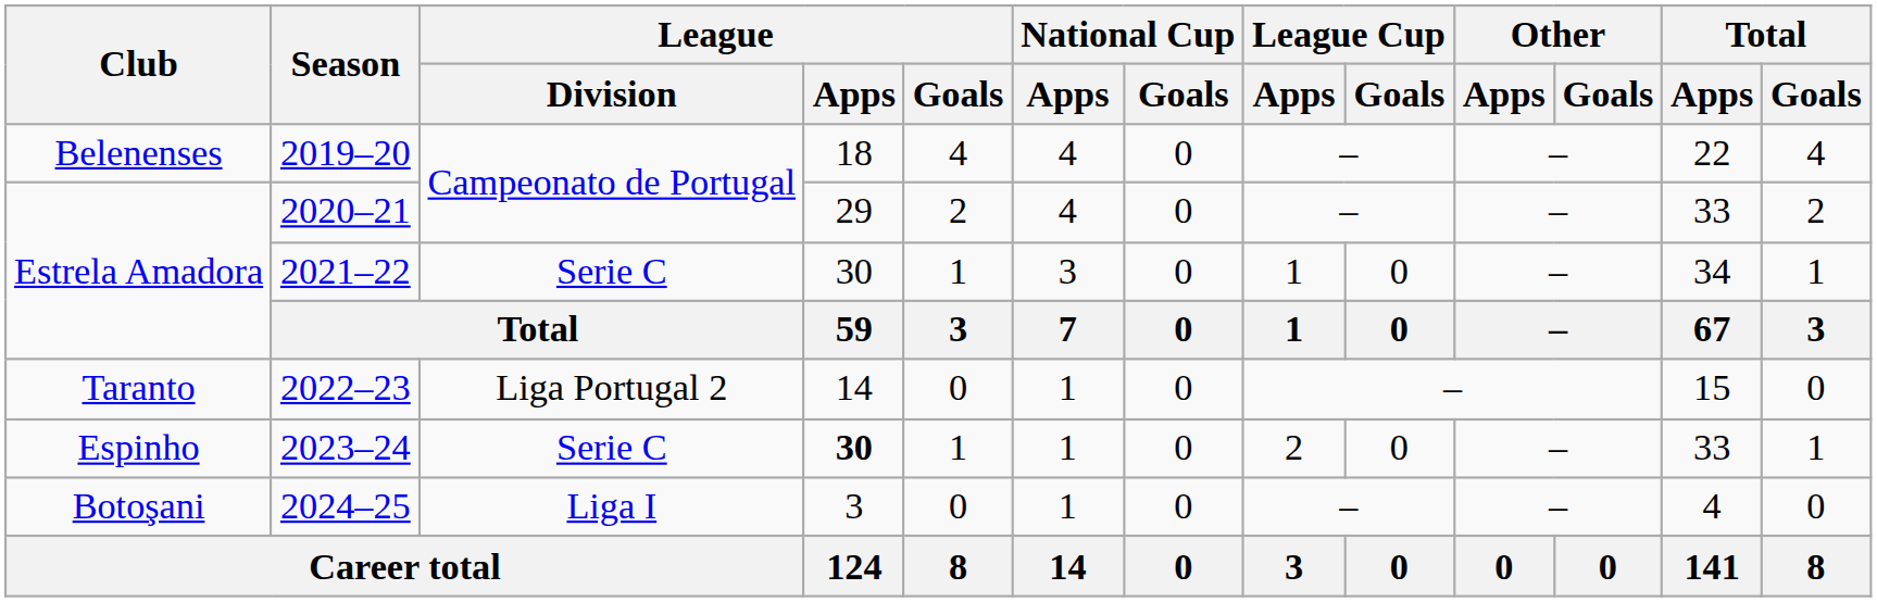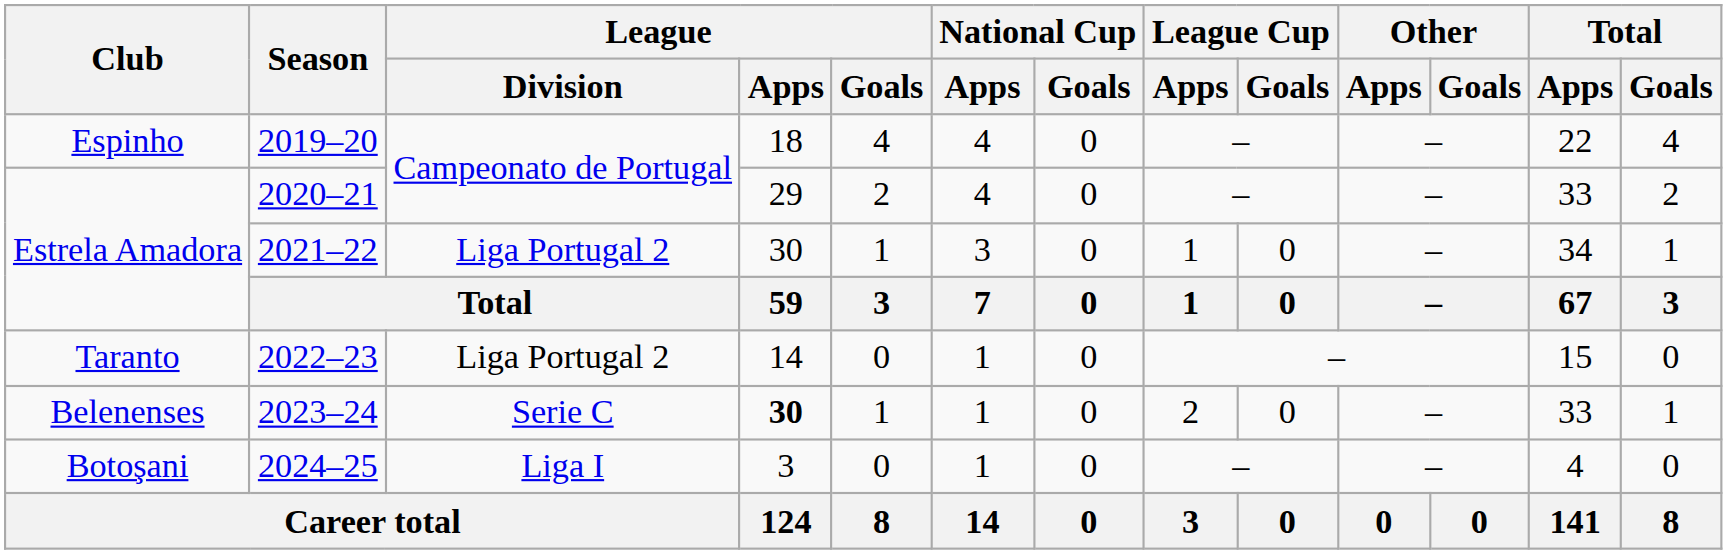 <table class="wikitable" style="text-align: center">
 <tr>
 <th rowspan="2">Club</th>
 <th rowspan="2">Season</th>
 <th colspan="3">League</th>
 <th colspan="2">National Cup</th>
 <th colspan="2">League Cup</th>
 <th colspan="2">Other</th>
 <th colspan="2">Total</th>
 </tr>
 <tr>
 <th>Division</th>
 <th>Apps</th>
 <th>Goals</th>
 <th>Apps</th>
 <th>Goals</th>
 <th>Apps</th>
 <th>Goals</th>
 <th>Apps</th>
 <th>Goals</th>
 <th>Apps</th>
 <th>Goals</th>
 </tr>
 <tr>
-<td><a href='#'>Belenenses</a></td>
+<td><a href='#'>Espinho</a></td>
 <td><a href='#'>2019–20</a></td>
 <td rowspan="2"><a href='#'>Campeonato de Portugal</a></td>
 <td>18</td>
 <td>4</td>
 <td>4</td>
 <td>0</td>
 <td colspan="2">–</td>
 <td colspan="2">–</td>
 <td>22</td>
 <td>4</td>
 </tr>
 <tr>
 <td rowspan="3"><a href='#'>Estrela Amadora</a></td>
 <td><a href='#'>2020–21</a></td>
 <td>29</td>
 <td>2</td>
 <td>4</td>
 <td>0</td>
 <td colspan="2">–</td>
 <td colspan="2">–</td>
 <td>33</td>
 <td>2</td>
 </tr>
 <tr>
 <td><a href='#'>2021–22</a></td>
-<td><a href='#'>Serie C</a></td>
+<td><a href='#'>Liga Portugal 2</a></td>
 <td>30</td>
 <td>1</td>
 <td>3</td>
 <td>0</td>
 <td>1</td>
 <td>0</td>
 <td colspan="2">–</td>
 <td>34</td>
 <td>1</td>
 </tr>
 <tr>
 <th colspan="2">Total</th>
 <th>59</th>
 <th>3</th>
 <th>7</th>
 <th>0</th>
 <th>1</th>
 <th>0</th>
 <th colspan="2">–</th>
 <th>67</th>
 <th>3</th>
 </tr>
 <tr>
 <td><a href='#'>Taranto</a></td>
 <td><a href='#'>2022–23</a></td>
 <td>Liga Portugal 2</td>
 <td>14</td>
 <td>0</td>
 <td>1</td>
 <td>0</td>
 <td colspan="4">–</td>
 <td>15</td>
 <td>0</td>
 </tr>
 <tr>
-<td><a href='#'>Espinho</a></td>
+<td><a href='#'>Belenenses</a></td>
 <td><a href='#'>2023–24</a></td>
 <td><a href='#'>Serie C</a></td>
 <td><strong>30</strong></td>
 <td>1</td>
 <td>1</td>
 <td>0</td>
 <td>2</td>
 <td>0</td>
 <td colspan="2">–</td>
 <td>33</td>
 <td>1</td>
 </tr>
 <tr>
 <td><a href='#'>Botoşani</a></td>
 <td><a href='#'>2024–25</a></td>
 <td><a href='#'>Liga I</a></td>
 <td>3</td>
 <td>0</td>
 <td>1</td>
 <td>0</td>
 <td colspan="2">–</td>
 <td colspan="2">–</td>
 <td>4</td>
 <td>0</td>
 </tr>
 <tr>
 <th colspan="3">Career total</th>
 <th>124</th>
 <th>8</th>
 <th>14</th>
 <th>0</th>
 <th>3</th>
 <th>0</th>
 <th>0</th>
 <th>0</th>
 <th>141</th>
 <th>8</th>
 </tr>
 </table>
